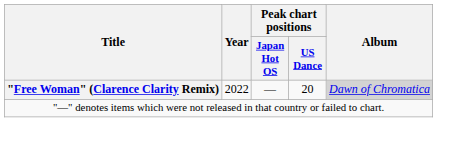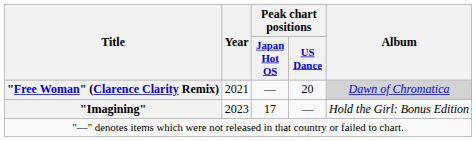 <table class="wikitable plainrowheaders" style="text-align:center">
 <tr>
 <th rowspan="2" scope="col">Title</th>
 <th rowspan="2" scope="col">Year</th>
 <th colspan="2">Peak chart positions</th>
 <th rowspan="2" scope="col">Album</th>
 </tr>
 <tr>
 <th scope="col" style="width:3em;font-size:90%;"><a href='#'>Japan<br>Hot<br>OS</a><br></th>
 <th scope="col" style="width:3em;font-size:90%;"><a href='#'>US<br>Dance</a><br></th>
 </tr>
 <tr>
 <th scope="row">"<a href='#'>Free Woman</a>" (<a href='#'>Clarence Clarity</a> Remix)<br></th>
-<td>2022</td>
+<td>2021</td>
 <td>—</td>
 <td>20</td>
 <td style="background: lightgrey;"><em><a href='#'>Dawn of Chromatica</a></em></td>
 </tr>
 <tr>
+<th scope="row">"Imagining"<br></th>
+<td>2023</td>
+<td>17</td>
+<td>—</td>
+<td><em>Hold the Girl: Bonus Edition</em></td>
+</tr>
+<tr>
 <td colspan="5" style="font-size:90%;">"—" denotes items which were not released in that country or failed to chart.</td>
 </tr>
 </table>
